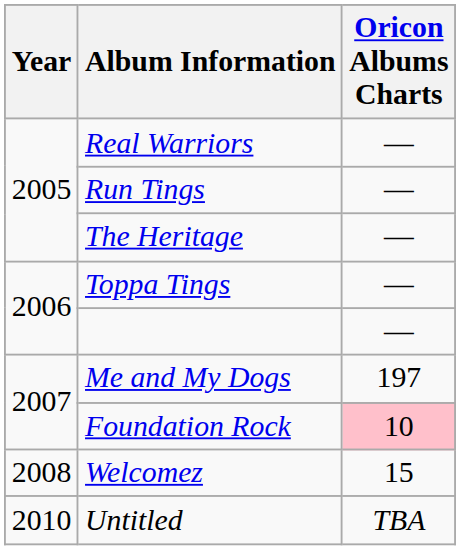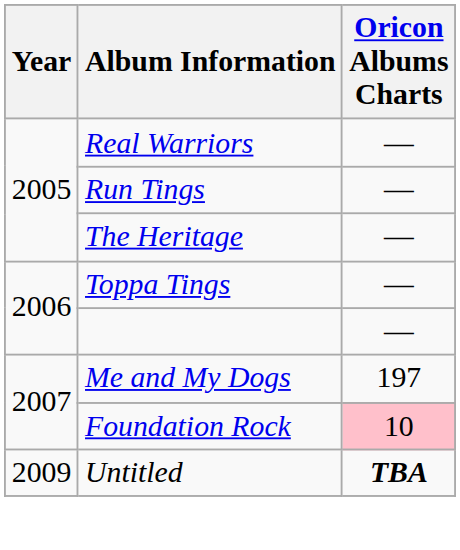 <table class="wikitable">
 <tr>
 <th rowspan="1">Year</th>
 <th rowspan="1">Album Information</th>
 <th colspan="1"><a href='#'>Oricon</a><br>Albums<br>Charts<br></th>
 </tr>
 <tr>
 <td align="center" rowspan="3">2005</td>
 <td><em><a href='#'>Real Warriors</a></em><br></td>
 <td align="center">—</td>
 </tr>
 <tr>
 <td><em><a href='#'>Run Tings</a></em><br></td>
 <td align="center">—</td>
 </tr>
 <tr>
 <td><em><a href='#'>The Heritage</a></em><br></td>
 <td align="center">—</td>
 </tr>
 <tr>
 <td align="center" rowspan="2">2006</td>
 <td><em><a href='#'>Toppa Tings</a></em><br></td>
 <td align="center">—</td>
 </tr>
 <tr>
 <td><br></td>
 <td align="center">—</td>
 </tr>
 <tr>
 <td align="center" rowspan="2">2007</td>
 <td><em><a href='#'>Me and My Dogs</a></em><br></td>
 <td align="center">197</td>
 </tr>
 <tr>
 <td><em><a href='#'>Foundation Rock</a></em><br></td>
 <td align="center" style="background: pink;">10</td>
 </tr>
 <tr>
-<td align="center">2008</td>
-<td><em><a href='#'>Welcomez</a></em><br></td>
-<td align="center">15</td>
-</tr>
-<tr>
-<td align="center">2010</td>
+<td align="center">2009</td>
 <td><em>Untitled</em><br></td>
-<td align="center"><em>TBA</em></td>
+<td align="center"><strong><em>TBA</em></strong></td>
 </tr>
 </table>
